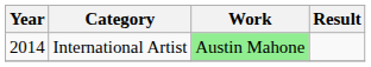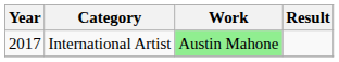 <table class="wikitable">
 <tr>
 <th>Year</th>
 <th>Category</th>
 <th>Work</th>
 <th>Result</th>
 </tr>
 <tr>
-<td>2014</td>
+<td>2017</td>
 <td>International Artist</td>
 <td style="background: lightgreen;">Austin Mahone</td>
 <td></td>
 </tr>
 <tr>
 </tr>
 </table>
